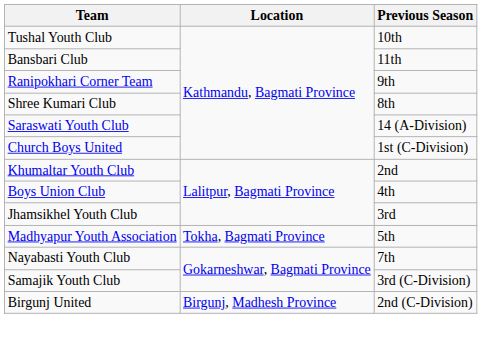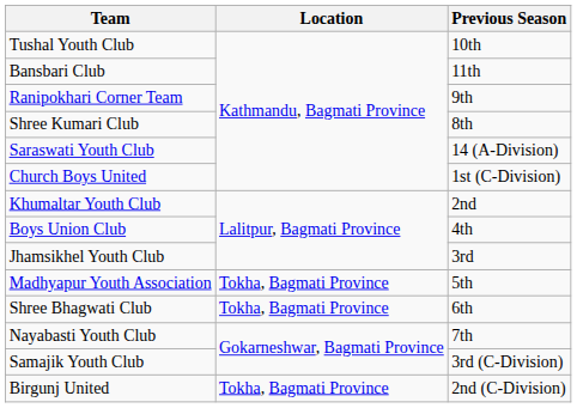 <table class="wikitable sortable">
 <tr>
 <th>Team</th>
 <th>Location</th>
 <th>Previous Season</th>
 </tr>
 <tr>
 <td>Tushal Youth Club</td>
 <td rowspan="6"><a href='#'>Kathmandu</a>, <a href='#'>Bagmati Province</a></td>
 <td>10th</td>
 </tr>
 <tr>
 <td>Bansbari Club</td>
 <td>11th</td>
 </tr>
 <tr>
 <td><a href='#'>Ranipokhari Corner Team</a></td>
 <td>9th</td>
 </tr>
 <tr>
 <td>Shree Kumari Club</td>
 <td>8th</td>
 </tr>
 <tr>
 <td><a href='#'>Saraswati Youth Club</a></td>
 <td>14 (A-Division)</td>
 </tr>
 <tr>
 <td><a href='#'>Church Boys United</a></td>
 <td>1st (C-Division)</td>
 </tr>
 <tr>
 <td><a href='#'>Khumaltar Youth Club</a></td>
 <td rowspan=3><a href='#'>Lalitpur</a>, <a href='#'>Bagmati Province</a></td>
 <td>2nd</td>
 </tr>
 <tr>
 <td><a href='#'>Boys Union Club</a></td>
 <td>4th</td>
 </tr>
 <tr>
 <td>Jhamsikhel Youth Club</td>
 <td>3rd</td>
 </tr>
 <tr>
 <td><a href='#'>Madhyapur Youth Association</a></td>
 <td><a href='#'>Tokha</a>, <a href='#'>Bagmati Province</a></td>
 <td>5th</td>
 </tr>
 <tr>
+<td>Shree Bhagwati Club</td>
+<td><a href='#'>Tokha</a>, <a href='#'>Bagmati Province</a></td>
+<td>6th</td>
+</tr>
+<tr>
 <td>Nayabasti Youth Club</td>
 <td rowspan=2><a href='#'>Gokarneshwar</a>, <a href='#'>Bagmati Province</a></td>
 <td>7th</td>
 </tr>
 <tr>
 <td>Samajik Youth Club</td>
 <td>3rd (C-Division)</td>
 </tr>
 <tr>
 <td>Birgunj United</td>
-<td><a href='#'>Birgunj</a>, <a href='#'>Madhesh Province</a></td>
+<td><a href='#'>Tokha</a>, <a href='#'>Bagmati Province</a></td>
 <td>2nd (C-Division)</td>
 </tr>
 </table>
